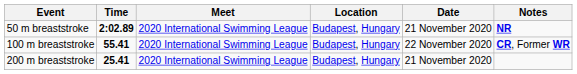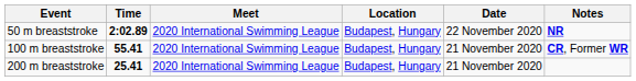 <table class="wikitable">
 <tr>
 <th>Event</th>
 <th>Time</th>
 <th>Meet</th>
 <th>Location</th>
 <th>Date</th>
 <th>Notes</th>
 </tr>
 <tr>
 <td>50 m breaststroke</td>
 <td style="text-align:center;"><strong>2:02.89</strong></td>
 <td><a href='#'>2020 International Swimming League</a></td>
 <td><a href='#'>Budapest</a>, <a href='#'>Hungary</a></td>
-<td>21 November 2020</td>
+<td>22 November 2020</td>
 <td><strong><a href='#'>NR</a></strong></td>
 </tr>
 <tr>
 <td>100 m breaststroke</td>
 <td style="text-align:center;"><strong>55.41</strong></td>
 <td><a href='#'>2020 International Swimming League</a></td>
 <td><a href='#'>Budapest</a>, <a href='#'>Hungary</a></td>
-<td>22 November 2020</td>
+<td>21 November 2020</td>
 <td><strong><a href='#'>CR</a></strong>, Former <strong><a href='#'>WR</a></strong></td>
 </tr>
 <tr>
 <td>200 m breaststroke</td>
 <td style="text-align:center;"><strong>25.41</strong></td>
 <td><a href='#'>2020 International Swimming League</a></td>
 <td><a href='#'>Budapest</a>, <a href='#'>Hungary</a></td>
 <td>21 November 2020</td>
 <td></td>
 </tr>
 </table>
